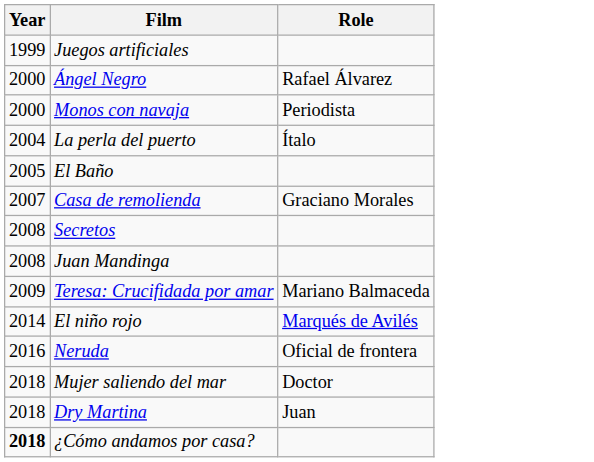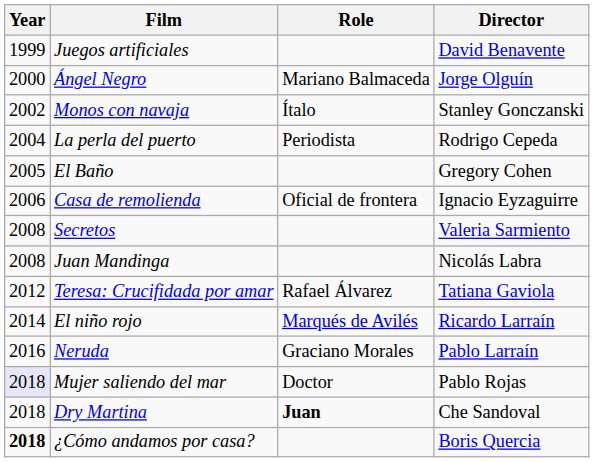 <table class="wikitable" style="font-size: 90%;">
 <tr>
 <th>Year</th>
 <th>Film</th>
 <th>Role</th>
+<th>Director</th>
 </tr>
 <tr>
 <td>1999</td>
 <td><em>Juegos artificiales</em></td>
 <td></td>
+<td><a href='#'>David Benavente</a></td>
 </tr>
 <tr>
 <td>2000</td>
 <td><em><a href='#'>Ángel Negro</a></em></td>
-<td>Rafael Álvarez</td>
+<td>Mariano Balmaceda</td>
+<td><a href='#'>Jorge Olguín</a></td>
 </tr>
 <tr>
-<td>2000</td>
+<td>2002</td>
 <td><em><a href='#'>Monos con navaja</a></em></td>
-<td>Periodista</td>
+<td>Ítalo</td>
+<td>Stanley Gonczanski</td>
 </tr>
 <tr>
 <td>2004</td>
 <td><em>La perla del puerto</em></td>
-<td>Ítalo</td>
+<td>Periodista</td>
+<td>Rodrigo Cepeda</td>
 </tr>
 <tr>
 <td>2005</td>
 <td><em>El Baño</em></td>
 <td></td>
+<td>Gregory Cohen</td>
 </tr>
 <tr>
-<td>2007</td>
+<td>2006</td>
 <td><em><a href='#'>Casa de remolienda</a></em></td>
-<td>Graciano Morales</td>
+<td>Oficial de frontera</td>
+<td>Ignacio Eyzaguirre</td>
 </tr>
 <tr>
 <td>2008</td>
 <td><em><a href='#'>Secretos</a></em></td>
 <td></td>
+<td><a href='#'>Valeria Sarmiento</a></td>
 </tr>
 <tr>
 <td>2008</td>
 <td><em>Juan Mandinga</em></td>
 <td></td>
+<td>Nicolás Labra</td>
 </tr>
 <tr>
-<td>2009</td>
+<td>2012</td>
 <td><em><a href='#'>Teresa: Crucifidada por amar</a></em></td>
-<td>Mariano Balmaceda</td>
+<td>Rafael Álvarez</td>
+<td><a href='#'>Tatiana Gaviola</a></td>
 </tr>
 <tr>
 <td>2014</td>
 <td><em>El niño rojo</em></td>
 <td><a href='#'>Marqués de Avilés</a></td>
+<td><a href='#'>Ricardo Larraín</a></td>
 </tr>
 <tr>
 <td>2016</td>
 <td><em><a href='#'>Neruda</a></em></td>
-<td>Oficial de frontera</td>
+<td>Graciano Morales</td>
+<td><a href='#'>Pablo Larraín</a></td>
 </tr>
 <tr>
-<td>2018</td>
+<td style="background: lavender;">2018</td>
 <td><em>Mujer saliendo del mar</em></td>
 <td>Doctor</td>
+<td>Pablo Rojas</td>
 </tr>
 <tr>
 <td>2018</td>
 <td><em><a href='#'>Dry Martina</a></em></td>
-<td>Juan</td>
+<td><strong>Juan</strong></td>
+<td>Che Sandoval</td>
 </tr>
 <tr>
 <td><strong>2018</strong></td>
 <td><em>¿Cómo andamos por casa?</em></td>
 <td></td>
+<td><a href='#'>Boris Quercia</a></td>
 </tr>
 </table>
